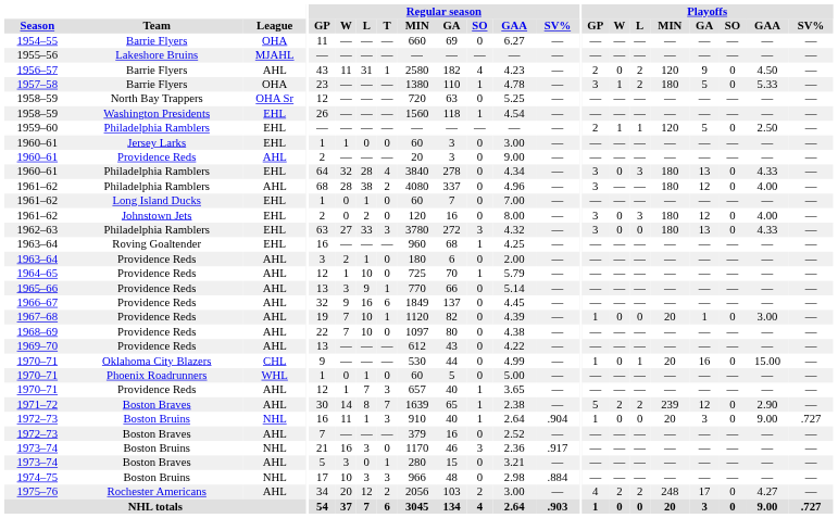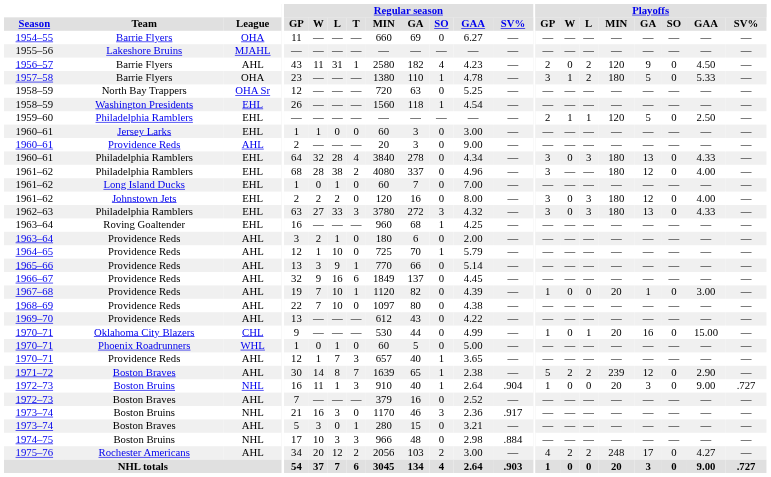 <table border="0" cellpadding="1" cellspacing="0" style="width:90%; text-align:center;">
 <tr bgcolor="#e0e0e0">
 <th colspan="3" bgcolor="#ffffff"></th>
 <th rowspan="99" bgcolor="#ffffff"></th>
 <th colspan="9" bgcolor="#e0e0e0"><a href='#'>Regular season</a></th>
 <th rowspan="99" bgcolor="#ffffff"></th>
 <th colspan="8" bgcolor="#e0e0e0"><a href='#'>Playoffs</a></th>
 </tr>
 <tr bgcolor="#e0e0e0">
 <th><a href='#'>Season</a></th>
 <th>Team</th>
 <th>League</th>
 <th>GP</th>
 <th>W</th>
 <th>L</th>
 <th>T</th>
 <th>MIN</th>
 <th>GA</th>
 <th><a href='#'>SO</a></th>
 <th><a href='#'>GAA</a></th>
 <th><a href='#'>SV%</a></th>
 <th>GP</th>
 <th>W</th>
 <th>L</th>
 <th>MIN</th>
 <th>GA</th>
 <th>SO</th>
 <th>GAA</th>
 <th>SV%</th>
 </tr>
 <tr>
 <td><a href='#'>1954–55</a></td>
 <td><a href='#'>Barrie Flyers</a></td>
 <td><a href='#'>OHA</a></td>
 <td>11</td>
 <td>—</td>
 <td>—</td>
 <td>—</td>
 <td>660</td>
 <td>69</td>
 <td>0</td>
 <td>6.27</td>
 <td>—</td>
 <td>—</td>
 <td>—</td>
 <td>—</td>
 <td>—</td>
 <td>—</td>
 <td>—</td>
 <td>—</td>
 <td>—</td>
 </tr>
 <tr bgcolor="#f0f0f0">
 <td>1955–56</td>
 <td><a href='#'>Lakeshore Bruins</a></td>
 <td><a href='#'>MJAHL</a></td>
 <td>—</td>
 <td>—</td>
 <td>—</td>
 <td>—</td>
 <td>—</td>
 <td>—</td>
 <td>—</td>
 <td>—</td>
 <td>—</td>
 <td>—</td>
 <td>—</td>
 <td>—</td>
 <td>—</td>
 <td>—</td>
 <td>—</td>
 <td>—</td>
 <td>—</td>
 </tr>
 <tr>
 <td><a href='#'>1956–57</a></td>
 <td>Barrie Flyers</td>
 <td>AHL</td>
 <td>43</td>
 <td>11</td>
 <td>31</td>
 <td>1</td>
 <td>2580</td>
 <td>182</td>
 <td>4</td>
 <td>4.23</td>
 <td>—</td>
 <td>2</td>
 <td>0</td>
 <td>2</td>
 <td>120</td>
 <td>9</td>
 <td>0</td>
 <td>4.50</td>
 <td>—</td>
 </tr>
 <tr bgcolor="#f0f0f0">
 <td><a href='#'>1957–58</a></td>
 <td>Barrie Flyers</td>
 <td>OHA</td>
 <td>23</td>
 <td>—</td>
 <td>—</td>
 <td>—</td>
 <td>1380</td>
 <td>110</td>
 <td>1</td>
 <td>4.78</td>
 <td>—</td>
 <td>3</td>
 <td>1</td>
 <td>2</td>
 <td>180</td>
 <td>5</td>
 <td>0</td>
 <td>5.33</td>
 <td>—</td>
 </tr>
 <tr>
 <td>1958–59</td>
 <td>North Bay Trappers</td>
 <td><a href='#'>OHA Sr</a></td>
 <td>12</td>
 <td>—</td>
 <td>—</td>
 <td>—</td>
 <td>720</td>
 <td>63</td>
 <td>0</td>
 <td>5.25</td>
 <td>—</td>
 <td>—</td>
 <td>—</td>
 <td>—</td>
 <td>—</td>
 <td>—</td>
 <td>—</td>
 <td>—</td>
 <td>—</td>
 </tr>
 <tr bgcolor="#f0f0f0">
 <td>1958–59</td>
 <td><a href='#'>Washington Presidents</a></td>
 <td><a href='#'>EHL</a></td>
 <td>26</td>
 <td>—</td>
 <td>—</td>
 <td>—</td>
 <td>1560</td>
 <td>118</td>
 <td>1</td>
 <td>4.54</td>
 <td>—</td>
 <td>—</td>
 <td>—</td>
 <td>—</td>
 <td>—</td>
 <td>—</td>
 <td>—</td>
 <td>—</td>
 <td>—</td>
 </tr>
 <tr>
 <td>1959–60</td>
 <td><a href='#'>Philadelphia Ramblers</a></td>
 <td>EHL</td>
 <td>—</td>
 <td>—</td>
 <td>—</td>
 <td>—</td>
 <td>—</td>
 <td>—</td>
 <td>—</td>
 <td>—</td>
 <td>—</td>
 <td>2</td>
 <td>1</td>
 <td>1</td>
 <td>120</td>
 <td>5</td>
 <td>0</td>
 <td>2.50</td>
 <td>—</td>
 </tr>
 <tr bgcolor="#f0f0f0">
 <td>1960–61</td>
 <td><a href='#'>Jersey Larks</a></td>
 <td>EHL</td>
 <td>1</td>
 <td>1</td>
 <td>0</td>
 <td>0</td>
 <td>60</td>
 <td>3</td>
 <td>0</td>
 <td>3.00</td>
 <td>—</td>
 <td>—</td>
 <td>—</td>
 <td>—</td>
 <td>—</td>
 <td>—</td>
 <td>—</td>
 <td>—</td>
 <td>—</td>
 </tr>
 <tr>
 <td><a href='#'>1960–61</a></td>
 <td><a href='#'>Providence Reds</a></td>
 <td><a href='#'>AHL</a></td>
 <td>2</td>
 <td>—</td>
 <td>—</td>
 <td>—</td>
 <td>20</td>
 <td>3</td>
 <td>0</td>
 <td>9.00</td>
 <td>—</td>
 <td>—</td>
 <td>—</td>
 <td>—</td>
 <td>—</td>
 <td>—</td>
 <td>—</td>
 <td>—</td>
 <td>—</td>
 </tr>
 <tr bgcolor="#f0f0f0">
 <td>1960–61</td>
 <td>Philadelphia Ramblers</td>
 <td>EHL</td>
 <td>64</td>
 <td>32</td>
 <td>28</td>
 <td>4</td>
 <td>3840</td>
 <td>278</td>
 <td>0</td>
 <td>4.34</td>
 <td>—</td>
 <td>3</td>
 <td>0</td>
 <td>3</td>
 <td>180</td>
 <td>13</td>
 <td>0</td>
 <td>4.33</td>
 <td>—</td>
 </tr>
 <tr>
 <td>1961–62</td>
 <td>Philadelphia Ramblers</td>
-<td>AHL</td>
+<td>EHL</td>
 <td>68</td>
 <td>28</td>
 <td>38</td>
 <td>2</td>
 <td>4080</td>
 <td>337</td>
 <td>0</td>
 <td>4.96</td>
 <td>—</td>
 <td>3</td>
 <td>—</td>
 <td>—</td>
 <td>180</td>
 <td>12</td>
 <td>0</td>
 <td>4.00</td>
 <td>—</td>
 </tr>
 <tr bgcolor="#f0f0f0">
 <td>1961–62</td>
 <td><a href='#'>Long Island Ducks</a></td>
 <td>EHL</td>
 <td>1</td>
 <td>0</td>
 <td>1</td>
 <td>0</td>
 <td>60</td>
 <td>7</td>
 <td>0</td>
 <td>7.00</td>
 <td>—</td>
 <td>—</td>
 <td>—</td>
 <td>—</td>
 <td>—</td>
 <td>—</td>
 <td>—</td>
 <td>—</td>
 <td>—</td>
 </tr>
 <tr>
 <td>1961–62</td>
 <td><a href='#'>Johnstown Jets</a></td>
 <td>EHL</td>
 <td>2</td>
-<td>0</td>
+<td>2</td>
 <td>2</td>
 <td>0</td>
 <td>120</td>
 <td>16</td>
 <td>0</td>
 <td>8.00</td>
 <td>—</td>
 <td>3</td>
 <td>0</td>
 <td>3</td>
 <td>180</td>
 <td>12</td>
 <td>0</td>
 <td>4.00</td>
 <td>—</td>
 </tr>
 <tr bgcolor="#f0f0f0">
 <td>1962–63</td>
 <td>Philadelphia Ramblers</td>
 <td>EHL</td>
 <td>63</td>
 <td>27</td>
 <td>33</td>
 <td>3</td>
 <td>3780</td>
 <td>272</td>
 <td>3</td>
 <td>4.32</td>
 <td>—</td>
 <td>3</td>
 <td>0</td>
-<td>0</td>
+<td>3</td>
 <td>180</td>
 <td>13</td>
 <td>0</td>
 <td>4.33</td>
 <td>—</td>
 </tr>
 <tr>
 <td>1963–64</td>
 <td>Roving Goaltender</td>
 <td>EHL</td>
 <td>16</td>
 <td>—</td>
 <td>—</td>
 <td>—</td>
 <td>960</td>
 <td>68</td>
 <td>1</td>
 <td>4.25</td>
 <td>—</td>
 <td>—</td>
 <td>—</td>
 <td>—</td>
 <td>—</td>
 <td>—</td>
 <td>—</td>
 <td>—</td>
 <td>—</td>
 </tr>
 <tr bgcolor="#f0f0f0">
 <td><a href='#'>1963–64</a></td>
 <td>Providence Reds</td>
 <td>AHL</td>
 <td>3</td>
 <td>2</td>
 <td>1</td>
 <td>0</td>
 <td>180</td>
 <td>6</td>
 <td>0</td>
 <td>2.00</td>
 <td>—</td>
 <td>—</td>
 <td>—</td>
 <td>—</td>
 <td>—</td>
 <td>—</td>
 <td>—</td>
 <td>—</td>
 <td>—</td>
 </tr>
 <tr>
 <td><a href='#'>1964–65</a></td>
 <td>Providence Reds</td>
 <td>AHL</td>
 <td>12</td>
 <td>1</td>
 <td>10</td>
 <td>0</td>
 <td>725</td>
 <td>70</td>
 <td>1</td>
 <td>5.79</td>
 <td>—</td>
 <td>—</td>
 <td>—</td>
 <td>—</td>
 <td>—</td>
 <td>—</td>
 <td>—</td>
 <td>—</td>
 <td>—</td>
 </tr>
 <tr bgcolor="#f0f0f0">
 <td><a href='#'>1965–66</a></td>
 <td>Providence Reds</td>
 <td>AHL</td>
 <td>13</td>
 <td>3</td>
 <td>9</td>
 <td>1</td>
 <td>770</td>
 <td>66</td>
 <td>0</td>
 <td>5.14</td>
 <td>—</td>
 <td>—</td>
 <td>—</td>
 <td>—</td>
 <td>—</td>
 <td>—</td>
 <td>—</td>
 <td>—</td>
 <td>—</td>
 </tr>
 <tr>
 <td><a href='#'>1966–67</a></td>
 <td>Providence Reds</td>
 <td>AHL</td>
 <td>32</td>
 <td>9</td>
 <td>16</td>
 <td>6</td>
 <td>1849</td>
 <td>137</td>
 <td>0</td>
 <td>4.45</td>
 <td>—</td>
 <td>—</td>
 <td>—</td>
 <td>—</td>
 <td>—</td>
 <td>—</td>
 <td>—</td>
 <td>—</td>
 <td>—</td>
 </tr>
 <tr bgcolor="#f0f0f0">
 <td><a href='#'>1967–68</a></td>
 <td>Providence Reds</td>
 <td>AHL</td>
 <td>19</td>
 <td>7</td>
 <td>10</td>
 <td>1</td>
 <td>1120</td>
 <td>82</td>
 <td>0</td>
 <td>4.39</td>
 <td>—</td>
 <td>1</td>
 <td>0</td>
 <td>0</td>
 <td>20</td>
 <td>1</td>
 <td>0</td>
 <td>3.00</td>
 <td>—</td>
 </tr>
 <tr>
 <td><a href='#'>1968–69</a></td>
 <td>Providence Reds</td>
 <td>AHL</td>
 <td>22</td>
 <td>7</td>
 <td>10</td>
 <td>0</td>
 <td>1097</td>
 <td>80</td>
 <td>0</td>
 <td>4.38</td>
 <td>—</td>
 <td>—</td>
 <td>—</td>
 <td>—</td>
 <td>—</td>
 <td>—</td>
 <td>—</td>
 <td>—</td>
 <td>—</td>
 </tr>
 <tr bgcolor="#f0f0f0">
 <td><a href='#'>1969–70</a></td>
 <td>Providence Reds</td>
 <td>AHL</td>
 <td>13</td>
 <td>—</td>
 <td>—</td>
 <td>—</td>
 <td>612</td>
 <td>43</td>
 <td>0</td>
 <td>4.22</td>
 <td>—</td>
 <td>—</td>
 <td>—</td>
 <td>—</td>
 <td>—</td>
 <td>—</td>
 <td>—</td>
 <td>—</td>
 <td>—</td>
 </tr>
 <tr>
 <td><a href='#'>1970–71</a></td>
 <td><a href='#'>Oklahoma City Blazers</a></td>
 <td><a href='#'>CHL</a></td>
 <td>9</td>
 <td>—</td>
 <td>—</td>
 <td>—</td>
 <td>530</td>
 <td>44</td>
 <td>0</td>
 <td>4.99</td>
 <td>—</td>
 <td>1</td>
 <td>0</td>
 <td>1</td>
 <td>20</td>
 <td>16</td>
 <td>0</td>
 <td>15.00</td>
 <td>—</td>
 </tr>
 <tr bgcolor="#f0f0f0">
 <td><a href='#'>1970–71</a></td>
 <td><a href='#'>Phoenix Roadrunners</a></td>
 <td><a href='#'>WHL</a></td>
 <td>1</td>
 <td>0</td>
 <td>1</td>
 <td>0</td>
 <td>60</td>
 <td>5</td>
 <td>0</td>
 <td>5.00</td>
 <td>—</td>
 <td>—</td>
 <td>—</td>
 <td>—</td>
 <td>—</td>
 <td>—</td>
 <td>—</td>
 <td>—</td>
 <td>—</td>
 </tr>
 <tr>
 <td><a href='#'>1970–71</a></td>
 <td>Providence Reds</td>
 <td>AHL</td>
 <td>12</td>
 <td>1</td>
 <td>7</td>
 <td>3</td>
 <td>657</td>
 <td>40</td>
 <td>1</td>
 <td>3.65</td>
 <td>—</td>
 <td>—</td>
 <td>—</td>
 <td>—</td>
 <td>—</td>
 <td>—</td>
 <td>—</td>
 <td>—</td>
 <td>—</td>
 </tr>
 <tr bgcolor="#f0f0f0">
 <td><a href='#'>1971–72</a></td>
 <td><a href='#'>Boston Braves</a></td>
 <td>AHL</td>
 <td>30</td>
 <td>14</td>
 <td>8</td>
 <td>7</td>
 <td>1639</td>
 <td>65</td>
 <td>1</td>
 <td>2.38</td>
 <td>—</td>
 <td>5</td>
 <td>2</td>
 <td>2</td>
 <td>239</td>
 <td>12</td>
 <td>0</td>
 <td>2.90</td>
 <td>—</td>
 </tr>
 <tr>
 <td><a href='#'>1972–73</a></td>
 <td><a href='#'>Boston Bruins</a></td>
 <td><a href='#'>NHL</a></td>
 <td>16</td>
 <td>11</td>
 <td>1</td>
 <td>3</td>
 <td>910</td>
 <td>40</td>
 <td>1</td>
 <td>2.64</td>
 <td>.904</td>
 <td>1</td>
 <td>0</td>
 <td>0</td>
 <td>20</td>
 <td>3</td>
 <td>0</td>
 <td>9.00</td>
 <td>.727</td>
 </tr>
 <tr bgcolor="#f0f0f0">
 <td><a href='#'>1972–73</a></td>
 <td>Boston Braves</td>
 <td>AHL</td>
 <td>7</td>
 <td>—</td>
 <td>—</td>
 <td>—</td>
 <td>379</td>
 <td>16</td>
 <td>0</td>
 <td>2.52</td>
 <td>—</td>
 <td>—</td>
 <td>—</td>
 <td>—</td>
 <td>—</td>
 <td>—</td>
 <td>—</td>
 <td>—</td>
 <td>—</td>
 </tr>
 <tr>
 <td><a href='#'>1973–74</a></td>
 <td>Boston Bruins</td>
 <td>NHL</td>
 <td>21</td>
 <td>16</td>
 <td>3</td>
 <td>0</td>
 <td>1170</td>
 <td>46</td>
 <td>3</td>
 <td>2.36</td>
 <td>.917</td>
 <td>—</td>
 <td>—</td>
 <td>—</td>
 <td>—</td>
 <td>—</td>
 <td>—</td>
 <td>—</td>
 <td>—</td>
 </tr>
 <tr bgcolor="#f0f0f0">
 <td><a href='#'>1973–74</a></td>
 <td>Boston Braves</td>
 <td>AHL</td>
 <td>5</td>
 <td>3</td>
 <td>0</td>
 <td>1</td>
 <td>280</td>
 <td>15</td>
 <td>0</td>
 <td>3.21</td>
 <td>—</td>
 <td>—</td>
 <td>—</td>
 <td>—</td>
 <td>—</td>
 <td>—</td>
 <td>—</td>
 <td>—</td>
 <td>—</td>
 </tr>
 <tr>
 <td><a href='#'>1974–75</a></td>
 <td>Boston Bruins</td>
 <td>NHL</td>
 <td>17</td>
 <td>10</td>
 <td>3</td>
 <td>3</td>
 <td>966</td>
 <td>48</td>
 <td>0</td>
 <td>2.98</td>
 <td>.884</td>
 <td>—</td>
 <td>—</td>
 <td>—</td>
 <td>—</td>
 <td>—</td>
 <td>—</td>
 <td>—</td>
 <td>—</td>
 </tr>
 <tr bgcolor="#f0f0f0">
 <td><a href='#'>1975–76</a></td>
 <td><a href='#'>Rochester Americans</a></td>
 <td>AHL</td>
 <td>34</td>
 <td>20</td>
 <td>12</td>
 <td>2</td>
 <td>2056</td>
 <td>103</td>
 <td>2</td>
 <td>3.00</td>
 <td>—</td>
 <td>4</td>
 <td>2</td>
 <td>2</td>
 <td>248</td>
 <td>17</td>
 <td>0</td>
 <td>4.27</td>
 <td>—</td>
 </tr>
 <tr bgcolor="#e0e0e0">
 <th colspan=3>NHL totals</th>
 <th>54</th>
 <th>37</th>
 <th>7</th>
 <th>6</th>
 <th>3045</th>
 <th>134</th>
 <th>4</th>
 <th>2.64</th>
 <th>.903</th>
 <th>1</th>
 <th>0</th>
 <th>0</th>
 <th>20</th>
 <th>3</th>
 <th>0</th>
 <th>9.00</th>
 <th>.727</th>
 </tr>
 </table>
